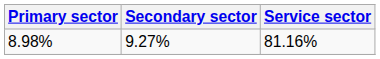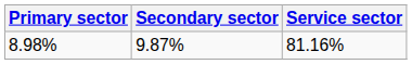 <table class="wikitable" border="1">
 <tr>
 <th><a href='#'>Primary sector</a></th>
 <th><a href='#'>Secondary sector</a></th>
 <th><a href='#'>Service sector</a></th>
 </tr>
 <tr>
 <td>8.98%</td>
-<td>9.27%</td>
+<td>9.87%</td>
 <td>81.16%</td>
 </tr>
 <tr>
 </tr>
 </table>
